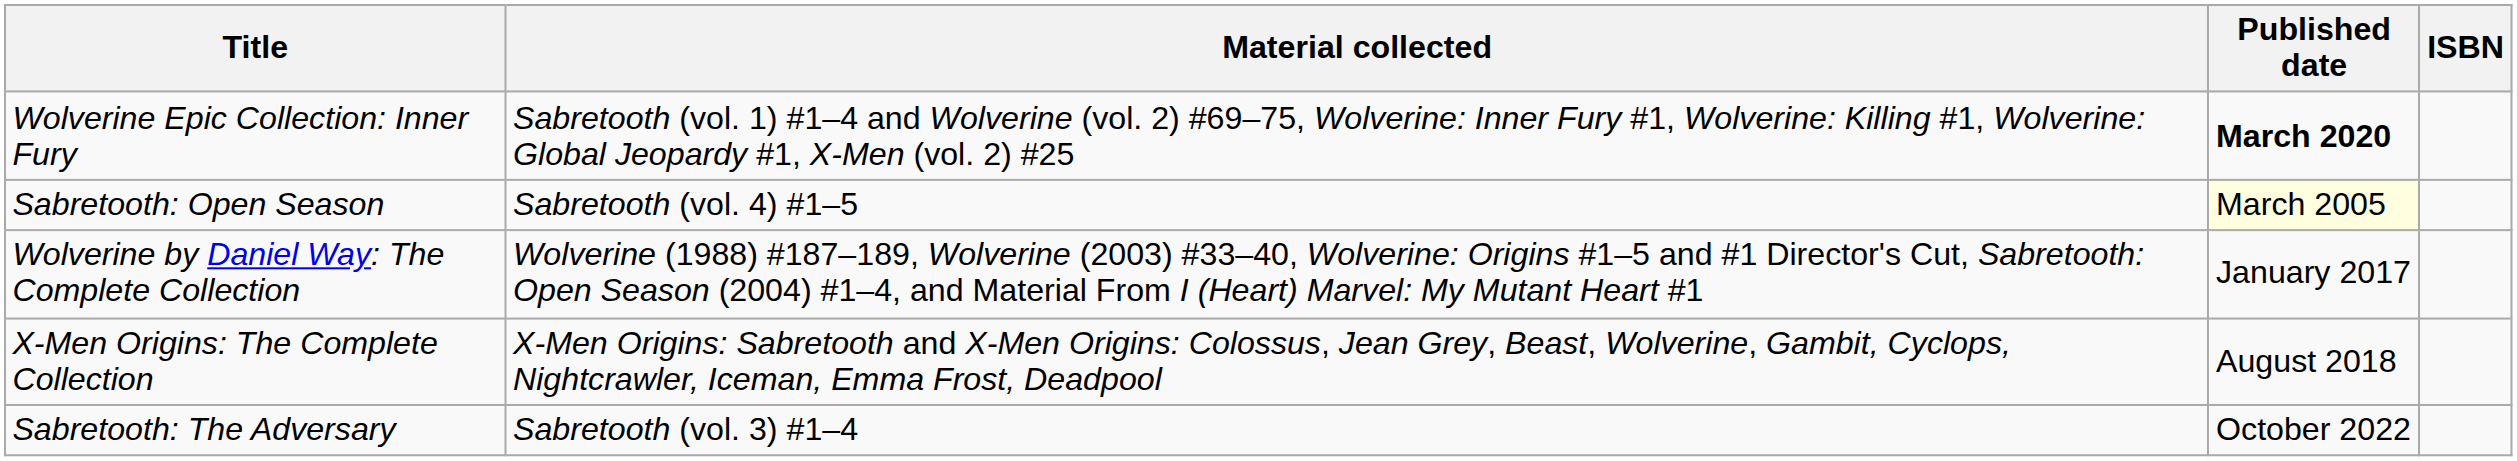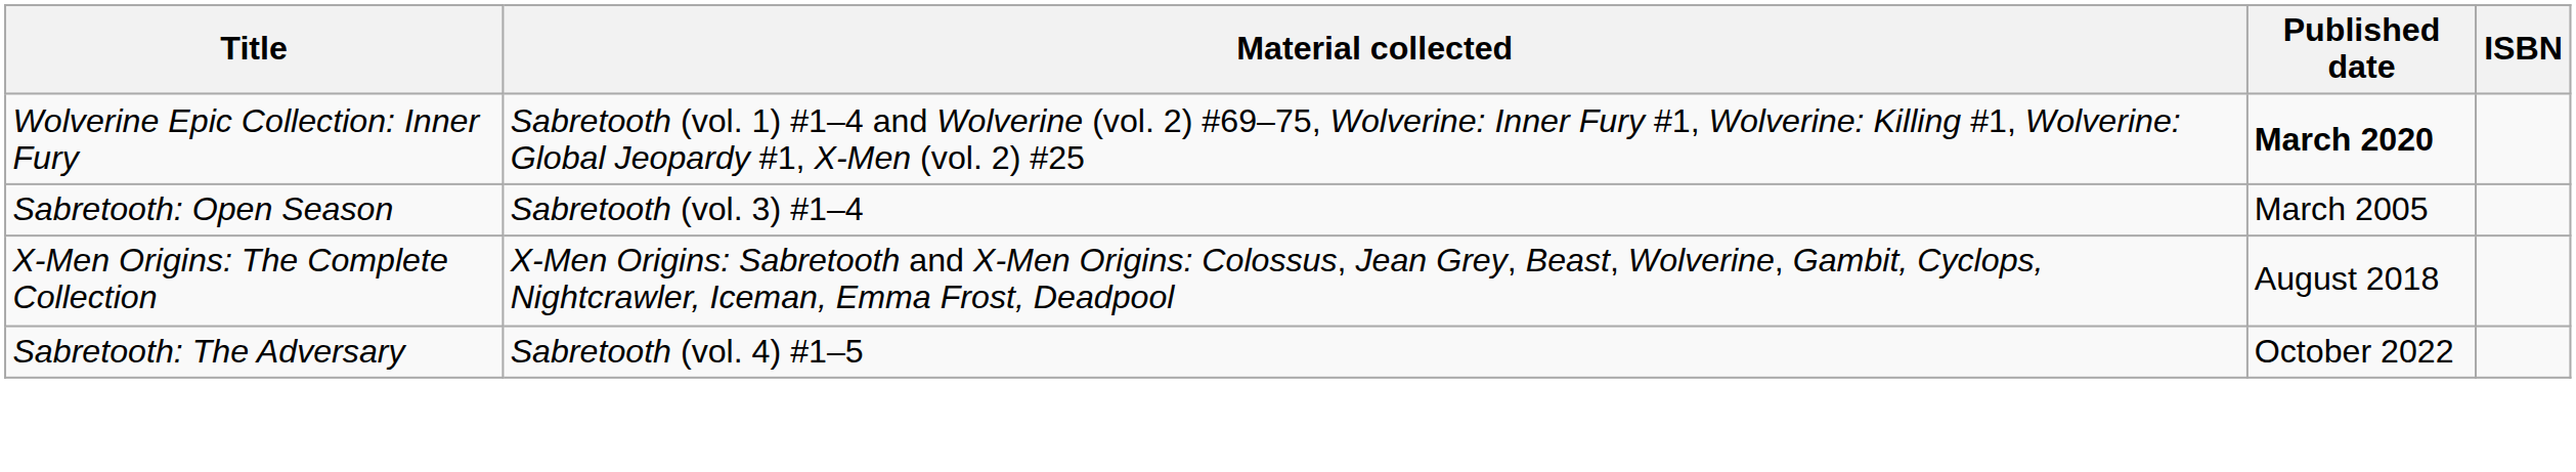 <table class="wikitable">
 <tr>
 <th>Title</th>
 <th>Material collected</th>
 <th>Published date</th>
 <th>ISBN</th>
 </tr>
 <tr>
 <td><em>Wolverine Epic Collection: Inner Fury</em></td>
 <td><em>Sabretooth</em> (vol. 1) #1–4 and <em>Wolverine</em> (vol. 2) #69–75, <em>Wolverine: Inner Fury</em> #1, <em>Wolverine: Killing</em> #1, <em>Wolverine: Global Jeopardy</em> #1, <em>X-Men</em> (vol. 2) #25</td>
 <td><strong>March 2020</strong></td>
 <td></td>
 </tr>
 <tr>
 <td><em>Sabretooth: Open Season</em></td>
-<td><em>Sabretooth</em> (vol. 4) #1–5</td>
-<td style="background: lightyellow;">March 2005</td>
-<td></td>
-</tr>
-<tr>
-<td><em>Wolverine by <a href='#'>Daniel Way</a>: The Complete Collection</em></td>
-<td><em>Wolverine</em> (1988) #187–189, <em>Wolverine</em> (2003) #33–40, <em>Wolverine: Origins</em> #1–5 and #1 Director's Cut, <em>Sabretooth: Open Season</em> (2004) #1–4, and Material From <em>I (Heart) Marvel: My Mutant Heart</em> #1</td>
-<td>January 2017</td>
+<td><em>Sabretooth</em> (vol. 3) #1–4</td>
+<td>March 2005</td>
 <td></td>
 </tr>
 <tr>
 <td><em>X-Men Origins: The Complete Collection</em></td>
 <td><em>X-Men Origins: Sabretooth</em> and <em>X-Men Origins: Colossus</em>, <em>Jean Grey</em>, <em>Beast</em>, <em>Wolverine</em>, <em>Gambit, Cyclops, Nightcrawler, Iceman, Emma Frost, Deadpool</em></td>
 <td>August 2018</td>
 <td></td>
 </tr>
 <tr>
 <td><em>Sabretooth: The Adversary</em></td>
-<td><em>Sabretooth</em> (vol. 3) #1–4</td>
+<td><em>Sabretooth</em> (vol. 4) #1–5</td>
 <td>October 2022</td>
 <td></td>
 </tr>
 </table>
